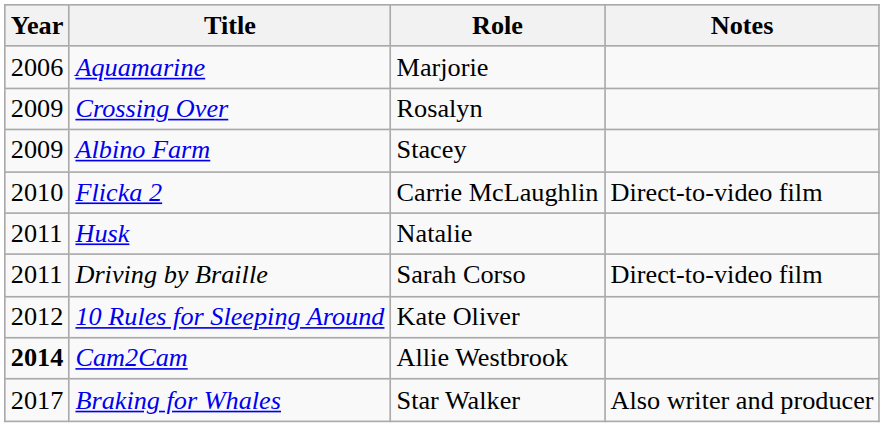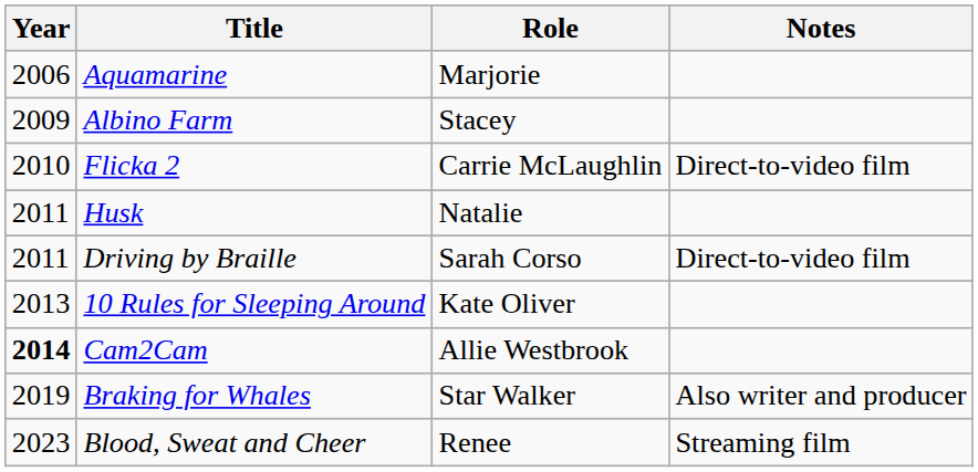 <table class="wikitable sortable">
 <tr>
 <th>Year</th>
 <th>Title</th>
 <th>Role</th>
 <th class="unsortable">Notes</th>
 </tr>
 <tr>
 <td>2006</td>
 <td><em><a href='#'>Aquamarine</a></em></td>
 <td>Marjorie</td>
-<td></td>
-</tr>
-<tr>
-<td>2009</td>
-<td><em><a href='#'>Crossing Over</a></em></td>
-<td>Rosalyn</td>
 <td></td>
 </tr>
 <tr>
 <td>2009</td>
 <td><em><a href='#'>Albino Farm</a></em></td>
 <td>Stacey</td>
 <td></td>
 </tr>
 <tr>
 <td>2010</td>
 <td><em><a href='#'>Flicka 2</a></em></td>
 <td>Carrie McLaughlin</td>
 <td>Direct-to-video film</td>
 </tr>
 <tr>
 <td>2011</td>
 <td><em><a href='#'>Husk</a></em></td>
 <td>Natalie</td>
 <td></td>
 </tr>
 <tr>
 <td>2011</td>
 <td><em>Driving by Braille</em></td>
 <td>Sarah Corso</td>
 <td>Direct-to-video film</td>
 </tr>
 <tr>
-<td>2012</td>
+<td>2013</td>
 <td><em><a href='#'>10 Rules for Sleeping Around</a></em></td>
 <td>Kate Oliver</td>
 <td></td>
 </tr>
 <tr>
 <td><strong>2014</strong></td>
 <td><em><a href='#'>Cam2Cam</a></em></td>
 <td>Allie Westbrook</td>
 <td></td>
 </tr>
 <tr>
-<td>2017</td>
+<td>2019</td>
 <td><em><a href='#'>Braking for Whales</a></em></td>
 <td>Star Walker</td>
 <td>Also writer and producer</td>
 </tr>
+<tr>
+<td>2023</td>
+<td><em>Blood, Sweat and Cheer</em></td>
+<td>Renee</td>
+<td>Streaming film</td>
+</tr>
 </table>
